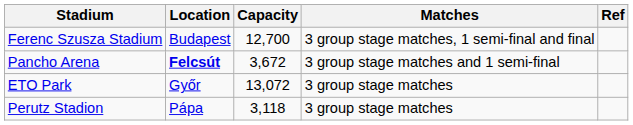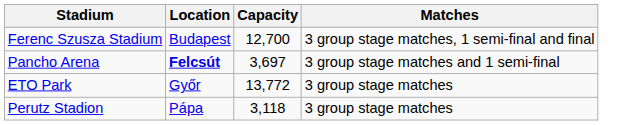 <table class="wikitable sortable">
 <tr>
 <th>Stadium</th>
 <th>Location</th>
 <th>Capacity</th>
 <th class="unsortable">Matches</th>
-<th class="unsortable">Ref</th>
 </tr>
 <tr>
 <td><a href='#'>Ferenc Szusza Stadium</a></td>
 <td><a href='#'>Budapest</a></td>
 <td align="center">12,700</td>
 <td>3 group stage matches, 1 semi-final and final</td>
-<td align="center"></td>
 </tr>
 <tr>
 <td><a href='#'>Pancho Arena</a></td>
 <td><strong><a href='#'>Felcsút</a></strong></td>
-<td align="center">3,672</td>
+<td align="center">3,697</td>
 <td>3 group stage matches and 1 semi-final</td>
-<td align="center"></td>
 </tr>
 <tr>
 <td><a href='#'>ETO Park</a></td>
 <td><a href='#'>Győr</a></td>
-<td align="center">13,072</td>
+<td align="center">13,772</td>
 <td>3 group stage matches</td>
-<td align="center"></td>
 </tr>
 <tr>
 <td><a href='#'>Perutz Stadion</a></td>
 <td><a href='#'>Pápa</a></td>
 <td align="center">3,118</td>
 <td>3 group stage matches</td>
-<td align="center"></td>
 </tr>
 </table>
